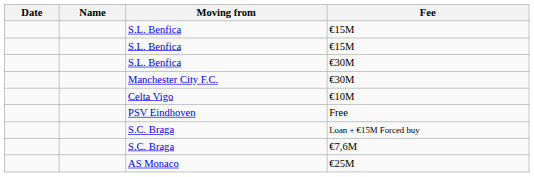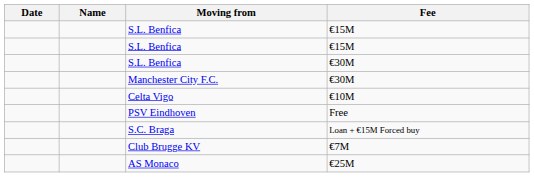 <table class="wikitable sortable" width=90%>
 <tr>
 <th>Date</th>
 <th>Name</th>
 <th>Moving from</th>
 <th>Fee</th>
 </tr>
 <tr>
 <td></td>
 <td> </td>
 <td> <a href='#'>S.L. Benfica</a></td>
 <td>€15M</td>
 </tr>
 <tr>
 <td></td>
 <td> </td>
 <td> <a href='#'>S.L. Benfica</a></td>
 <td>€15M</td>
 </tr>
 <tr>
 <td></td>
 <td> </td>
 <td> <a href='#'>S.L. Benfica</a></td>
 <td>€30M</td>
 </tr>
 <tr>
 <td></td>
 <td> </td>
 <td> <a href='#'>Manchester City F.C.</a></td>
 <td>€30M</td>
 </tr>
 <tr>
 <td></td>
 <td> </td>
 <td> <a href='#'>Celta Vigo</a></td>
 <td>€10M</td>
 </tr>
 <tr>
 <td></td>
 <td> </td>
 <td> <a href='#'>PSV Eindhoven</a></td>
 <td>Free</td>
 </tr>
 <tr>
 <td></td>
 <td> </td>
 <td> <a href='#'>S.C. Braga</a></td>
 <td> <small>Loan + €15M Forced buy</small></td>
 </tr>
 <tr>
 <td></td>
 <td> </td>
-<td> <a href='#'>S.C. Braga</a></td>
-<td>€7,6M</td>
+<td> <a href='#'>Club Brugge KV</a></td>
+<td>€7M</td>
 </tr>
 <tr>
 <td></td>
 <td> </td>
 <td> <a href='#'>AS Monaco</a></td>
 <td>€25M</td>
 </tr>
 </table>
